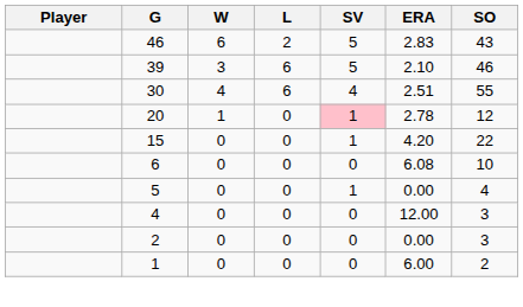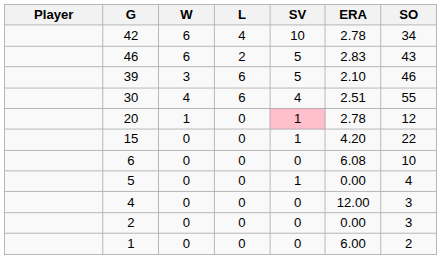 <table class="wikitable sortable">
 <tr>
 <th bgcolor="#DDDDFF" width="16%">Player</th>
 <th bgcolor="#DDDDFF" width="9%">G</th>
 <th bgcolor="#DDDDFF" width="9%">W</th>
 <th bgcolor="#DDDDFF" width="9%">L</th>
 <th bgcolor="#DDDDFF" width="9%">SV</th>
 <th bgcolor="#DDDDFF" width="9%">ERA</th>
 <th bgcolor="#DDDDFF" width="9%">SO</th>
+</tr>
+<tr align="center">
+<td></td>
+<td>42</td>
+<td>6</td>
+<td>4</td>
+<td>10</td>
+<td>2.78</td>
+<td>34</td>
 </tr>
 <tr align=center>
 <td></td>
 <td>46</td>
 <td>6</td>
 <td>2</td>
 <td>5</td>
 <td>2.83</td>
 <td>43</td>
 </tr>
 <tr align="center">
 <td></td>
 <td>39</td>
 <td>3</td>
 <td>6</td>
 <td>5</td>
 <td>2.10</td>
 <td>46</td>
 </tr>
 <tr align="center">
 <td></td>
 <td>30</td>
 <td>4</td>
 <td>6</td>
 <td>4</td>
 <td>2.51</td>
 <td>55</td>
 </tr>
 <tr align="center">
 <td></td>
 <td>20</td>
 <td>1</td>
 <td>0</td>
 <td style="background: pink;">1</td>
 <td>2.78</td>
 <td>12</td>
 </tr>
 <tr align="center">
 <td></td>
 <td>15</td>
 <td>0</td>
 <td>0</td>
 <td>1</td>
 <td>4.20</td>
 <td>22</td>
 </tr>
 <tr align="center">
 <td></td>
 <td>6</td>
 <td>0</td>
 <td>0</td>
 <td>0</td>
 <td>6.08</td>
 <td>10</td>
 </tr>
 <tr align="center">
 <td></td>
 <td>5</td>
 <td>0</td>
 <td>0</td>
 <td>1</td>
 <td>0.00</td>
 <td>4</td>
 </tr>
 <tr align="center">
 <td></td>
 <td>4</td>
 <td>0</td>
 <td>0</td>
 <td>0</td>
 <td>12.00</td>
 <td>3</td>
 </tr>
 <tr align="center">
 <td></td>
 <td>2</td>
 <td>0</td>
 <td>0</td>
 <td>0</td>
 <td>0.00</td>
 <td>3</td>
 </tr>
 <tr align="center">
 <td></td>
 <td>1</td>
 <td>0</td>
 <td>0</td>
 <td>0</td>
 <td>6.00</td>
 <td>2</td>
 </tr>
 </table>
